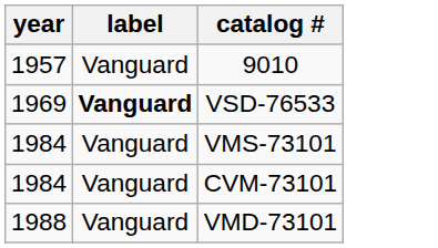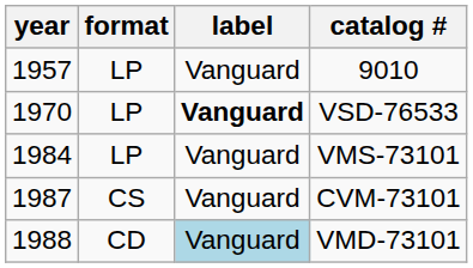 <table class="wikitable" style="text-align:center">
 <tr>
 <th>year</th>
+<th>format</th>
 <th>label</th>
 <th>catalog #</th>
 </tr>
 <tr>
 <td>1957</td>
+<td>LP</td>
 <td>Vanguard</td>
 <td>9010</td>
 </tr>
 <tr>
-<td>1969</td>
+<td>1970</td>
+<td>LP</td>
 <td><strong>Vanguard</strong></td>
 <td>VSD-76533</td>
 </tr>
 <tr>
 <td>1984</td>
+<td>LP</td>
 <td>Vanguard</td>
 <td>VMS-73101</td>
 </tr>
 <tr>
-<td>1984</td>
+<td>1987</td>
+<td>CS</td>
 <td>Vanguard</td>
 <td>CVM-73101</td>
 </tr>
 <tr>
 <td>1988</td>
-<td>Vanguard</td>
+<td>CD</td>
+<td style="background: lightblue;">Vanguard</td>
 <td>VMD-73101</td>
 </tr>
 </table>
